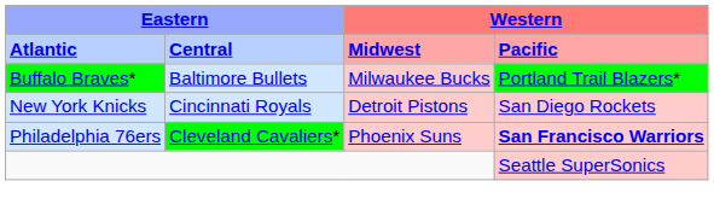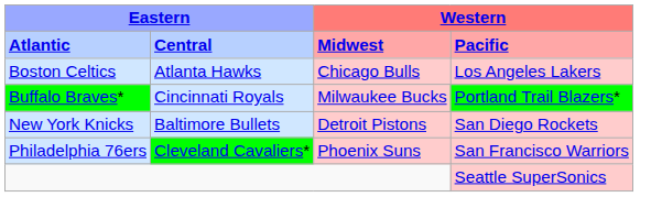 <table class="wikitable">
 <tr>
 <th colspan="2" style="background-color: #99A8FF;"><a href='#'>Eastern</a></th>
 <th colspan="2" style="background-color: #FF7B77;"><a href='#'>Western</a></th>
 </tr>
 <tr>
 <td style="background-color: #B7D0FF;"><strong><a href='#'>Atlantic</a></strong></td>
 <td style="background-color: #B7D0FF;"><strong><a href='#'>Central</a></strong></td>
 <td style="background-color: #FFA7A7;"><strong><a href='#'>Midwest</a></strong></td>
 <td style="background-color: #FFA7A7;"><strong><a href='#'>Pacific</a></strong></td>
 </tr>
 <tr>
+<td style="background-color: #D0E7FF;"><a href='#'>Boston Celtics</a></td>
+<td style="background-color: #D0E7FF;"><a href='#'>Atlanta Hawks</a></td>
+<td style="background-color: #FFCCCC;"><a href='#'>Chicago Bulls</a></td>
+<td style="background-color: #FFCCCC;"><a href='#'>Los Angeles Lakers</a></td>
+</tr>
+<tr>
 <td style="background-color: #00FF00;"><a href='#'>Buffalo Braves</a>*</td>
-<td style="background-color: #D0E7FF;"><a href='#'>Baltimore Bullets</a></td>
+<td style="background-color: #D0E7FF;"><a href='#'>Cincinnati Royals</a></td>
 <td style="background-color: #FFCCCC;"><a href='#'>Milwaukee Bucks</a></td>
 <td style="background-color: #00FF00;"><a href='#'>Portland Trail Blazers</a>*</td>
 </tr>
 <tr>
 <td style="background-color: #D0E7FF;"><a href='#'>New York Knicks</a></td>
-<td style="background-color: #D0E7FF;"><a href='#'>Cincinnati Royals</a></td>
+<td style="background-color: #D0E7FF;"><a href='#'>Baltimore Bullets</a></td>
 <td style="background-color: #FFCCCC;"><a href='#'>Detroit Pistons</a></td>
 <td style="background-color: #FFCCCC;"><a href='#'>San Diego Rockets</a></td>
 </tr>
 <tr>
 <td style="background-color: #D0E7FF;"><a href='#'>Philadelphia 76ers</a></td>
 <td style="background-color: #00FF00;"><a href='#'>Cleveland Cavaliers</a>*</td>
 <td style="background-color: #FFCCCC;"><a href='#'>Phoenix Suns</a></td>
-<td style="background-color: #FFCCCC;"><strong><a href='#'>San Francisco Warriors</a></strong></td>
+<td style="background-color: #FFCCCC;"><a href='#'>San Francisco Warriors</a></td>
 </tr>
 <tr>
 <td colspan="3"> </td>
 <td style="background-color: #FFCCCC;"><a href='#'>Seattle SuperSonics</a></td>
 </tr>
 </table>
